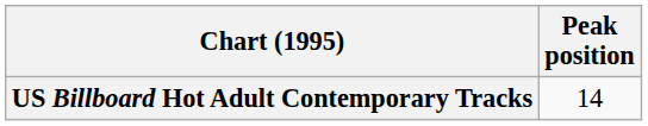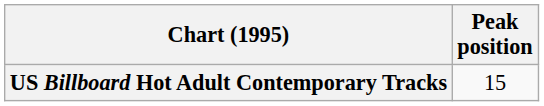 <table class="wikitable plainrowheaders" style="text-align:center">
 <tr>
 <th scope="col">Chart (1995)</th>
 <th scope="col">Peak<br>position</th>
 </tr>
 <tr>
 <th scope="row">US <em>Billboard</em> Hot Adult Contemporary Tracks</th>
-<td>14</td>
+<td>15</td>
 </tr>
 </table>
